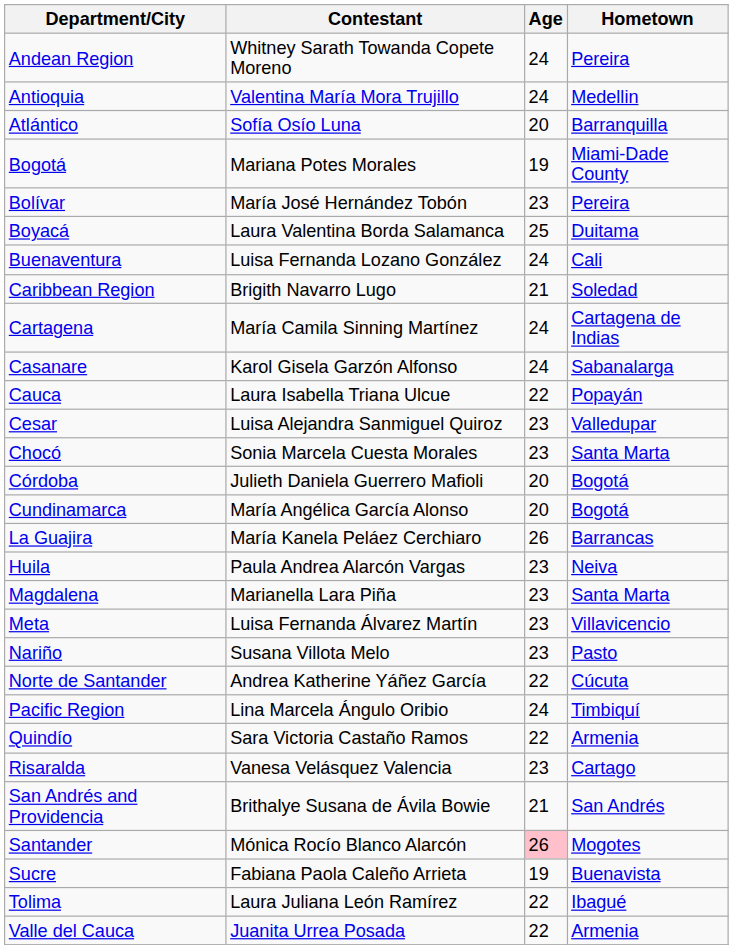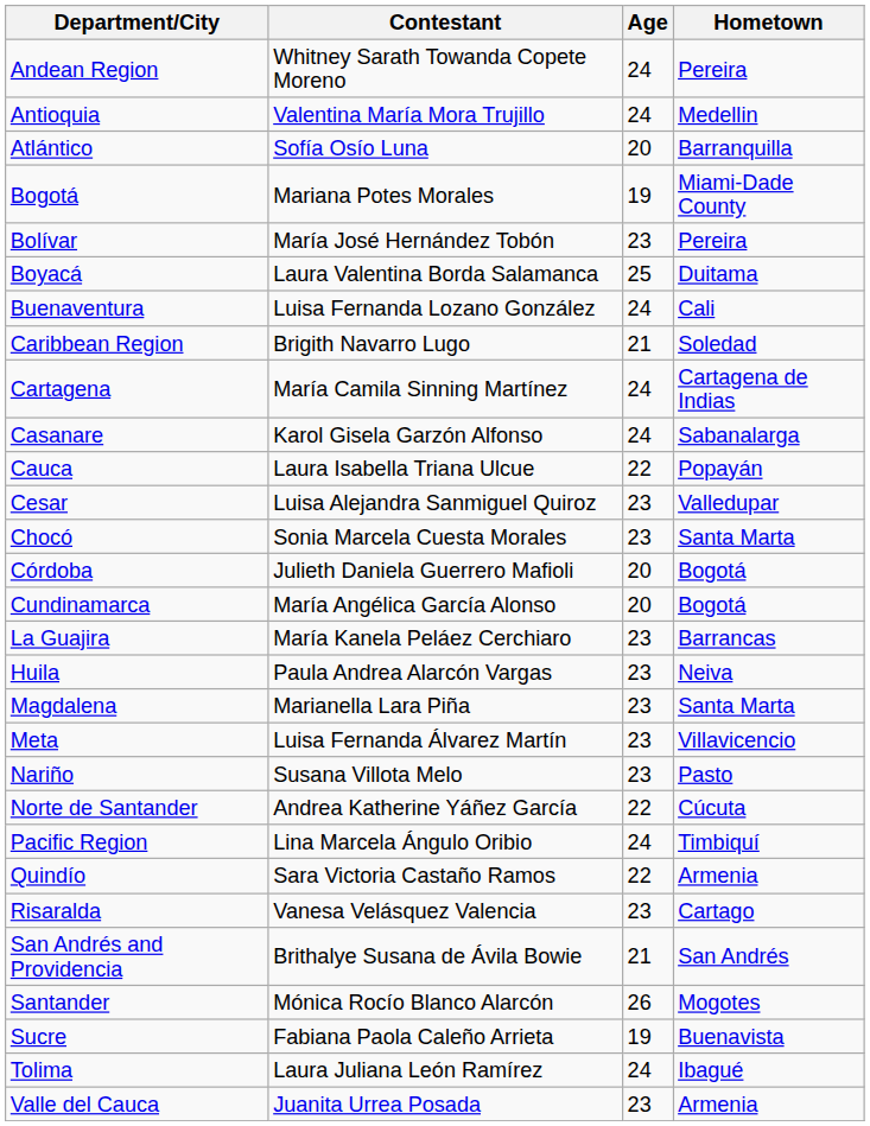 <table class="wikitable sortable" style="font-size: 95%;">
 <tr>
 <th>Department/City</th>
 <th>Contestant</th>
 <th>Age</th>
 <th>Hometown</th>
 </tr>
 <tr>
 <td><a href='#'>Andean Region</a></td>
 <td>Whitney Sarath Towanda Copete Moreno</td>
 <td>24</td>
 <td><a href='#'>Pereira</a></td>
 </tr>
 <tr>
 <td><a href='#'>Antioquia</a></td>
 <td><a href='#'>Valentina María Mora Trujillo</a></td>
 <td>24</td>
 <td><a href='#'>Medellin</a></td>
 </tr>
 <tr>
 <td><a href='#'>Atlántico</a></td>
 <td><a href='#'>Sofía Osío Luna</a></td>
 <td>20</td>
 <td><a href='#'>Barranquilla</a></td>
 </tr>
 <tr>
 <td><a href='#'>Bogotá</a></td>
 <td>Mariana Potes Morales</td>
 <td>19</td>
 <td><a href='#'>Miami-Dade County</a></td>
 </tr>
 <tr>
 <td><a href='#'>Bolívar</a></td>
 <td>María José Hernández Tobón </td>
 <td>23</td>
 <td><a href='#'>Pereira</a></td>
 </tr>
 <tr>
 <td><a href='#'>Boyacá</a></td>
 <td>Laura Valentina Borda Salamanca </td>
 <td>25</td>
 <td><a href='#'>Duitama</a></td>
 </tr>
 <tr>
 <td><a href='#'>Buenaventura</a></td>
 <td>Luisa Fernanda Lozano González </td>
 <td>24</td>
 <td><a href='#'>Cali</a></td>
 </tr>
 <tr>
 <td><a href='#'>Caribbean Region</a></td>
 <td>Brigith Navarro Lugo</td>
 <td>21</td>
 <td><a href='#'>Soledad</a></td>
 </tr>
 <tr>
 <td><a href='#'>Cartagena</a></td>
 <td>María Camila Sinning Martínez </td>
 <td>24</td>
 <td><a href='#'>Cartagena de Indias</a></td>
 </tr>
 <tr>
 <td><a href='#'>Casanare</a></td>
 <td>Karol Gisela Garzón Alfonso</td>
 <td>24</td>
 <td><a href='#'>Sabanalarga</a></td>
 </tr>
 <tr>
 <td><a href='#'>Cauca</a></td>
 <td>Laura Isabella Triana Ulcue</td>
 <td>22</td>
 <td><a href='#'>Popayán</a></td>
 </tr>
 <tr>
 <td><a href='#'>Cesar</a></td>
 <td>Luisa Alejandra Sanmiguel Quiroz</td>
 <td>23</td>
 <td><a href='#'>Valledupar</a></td>
 </tr>
 <tr>
 <td><a href='#'>Chocó</a></td>
 <td>Sonia Marcela Cuesta Morales </td>
 <td>23</td>
 <td><a href='#'>Santa Marta</a></td>
 </tr>
 <tr>
 <td><a href='#'>Córdoba</a></td>
 <td>Julieth Daniela Guerrero Mafioli</td>
 <td>20</td>
 <td><a href='#'>Bogotá</a></td>
 </tr>
 <tr>
 <td><a href='#'>Cundinamarca</a></td>
 <td>María Angélica García Alonso</td>
 <td>20</td>
 <td><a href='#'>Bogotá</a></td>
 </tr>
 <tr>
 <td><a href='#'>La Guajira</a></td>
 <td>María Kanela Peláez Cerchiaro</td>
-<td>26</td>
+<td>23</td>
 <td><a href='#'>Barrancas</a></td>
 </tr>
 <tr>
 <td><a href='#'>Huila</a></td>
 <td>Paula Andrea Alarcón Vargas</td>
 <td>23</td>
 <td><a href='#'>Neiva</a></td>
 </tr>
 <tr>
 <td><a href='#'>Magdalena</a></td>
 <td>Marianella Lara Piña</td>
 <td>23</td>
 <td><a href='#'>Santa Marta</a></td>
 </tr>
 <tr>
 <td><a href='#'>Meta</a></td>
 <td>Luisa Fernanda Álvarez Martín</td>
 <td>23</td>
 <td><a href='#'>Villavicencio</a></td>
 </tr>
 <tr>
 <td><a href='#'>Nariño</a></td>
 <td>Susana Villota Melo</td>
 <td>23</td>
 <td><a href='#'>Pasto</a></td>
 </tr>
 <tr>
 <td><a href='#'>Norte de Santander</a></td>
 <td>Andrea Katherine Yáñez García</td>
 <td>22</td>
 <td><a href='#'>Cúcuta</a></td>
 </tr>
 <tr>
 <td><a href='#'>Pacific Region</a></td>
 <td>Lina Marcela Ángulo Oribio</td>
 <td>24</td>
 <td><a href='#'>Timbiquí</a></td>
 </tr>
 <tr>
 <td><a href='#'>Quindío</a></td>
 <td>Sara Victoria Castaño Ramos</td>
 <td>22</td>
 <td><a href='#'>Armenia</a></td>
 </tr>
 <tr>
 <td><a href='#'>Risaralda</a></td>
 <td>Vanesa Velásquez Valencia</td>
 <td>23</td>
 <td><a href='#'>Cartago</a></td>
 </tr>
 <tr>
 <td><a href='#'>San Andrés and Providencia</a></td>
 <td>Brithalye Susana de Ávila Bowie</td>
 <td>21</td>
 <td><a href='#'>San Andrés</a></td>
 </tr>
 <tr>
 <td><a href='#'>Santander</a></td>
 <td>Mónica Rocío Blanco Alarcón</td>
-<td style="background: pink;">26</td>
+<td>26</td>
 <td><a href='#'>Mogotes</a></td>
 </tr>
 <tr>
 <td><a href='#'>Sucre</a></td>
 <td>Fabiana Paola Caleño Arrieta</td>
 <td>19</td>
 <td><a href='#'>Buenavista</a></td>
 </tr>
 <tr>
 <td><a href='#'>Tolima</a></td>
 <td>Laura Juliana León Ramírez</td>
-<td>22</td>
+<td>24</td>
 <td><a href='#'>Ibagué</a></td>
 </tr>
 <tr>
 <td><a href='#'>Valle del Cauca</a></td>
 <td><a href='#'>Juanita Urrea Posada</a></td>
-<td>22</td>
+<td>23</td>
 <td><a href='#'>Armenia</a></td>
 </tr>
 </table>
